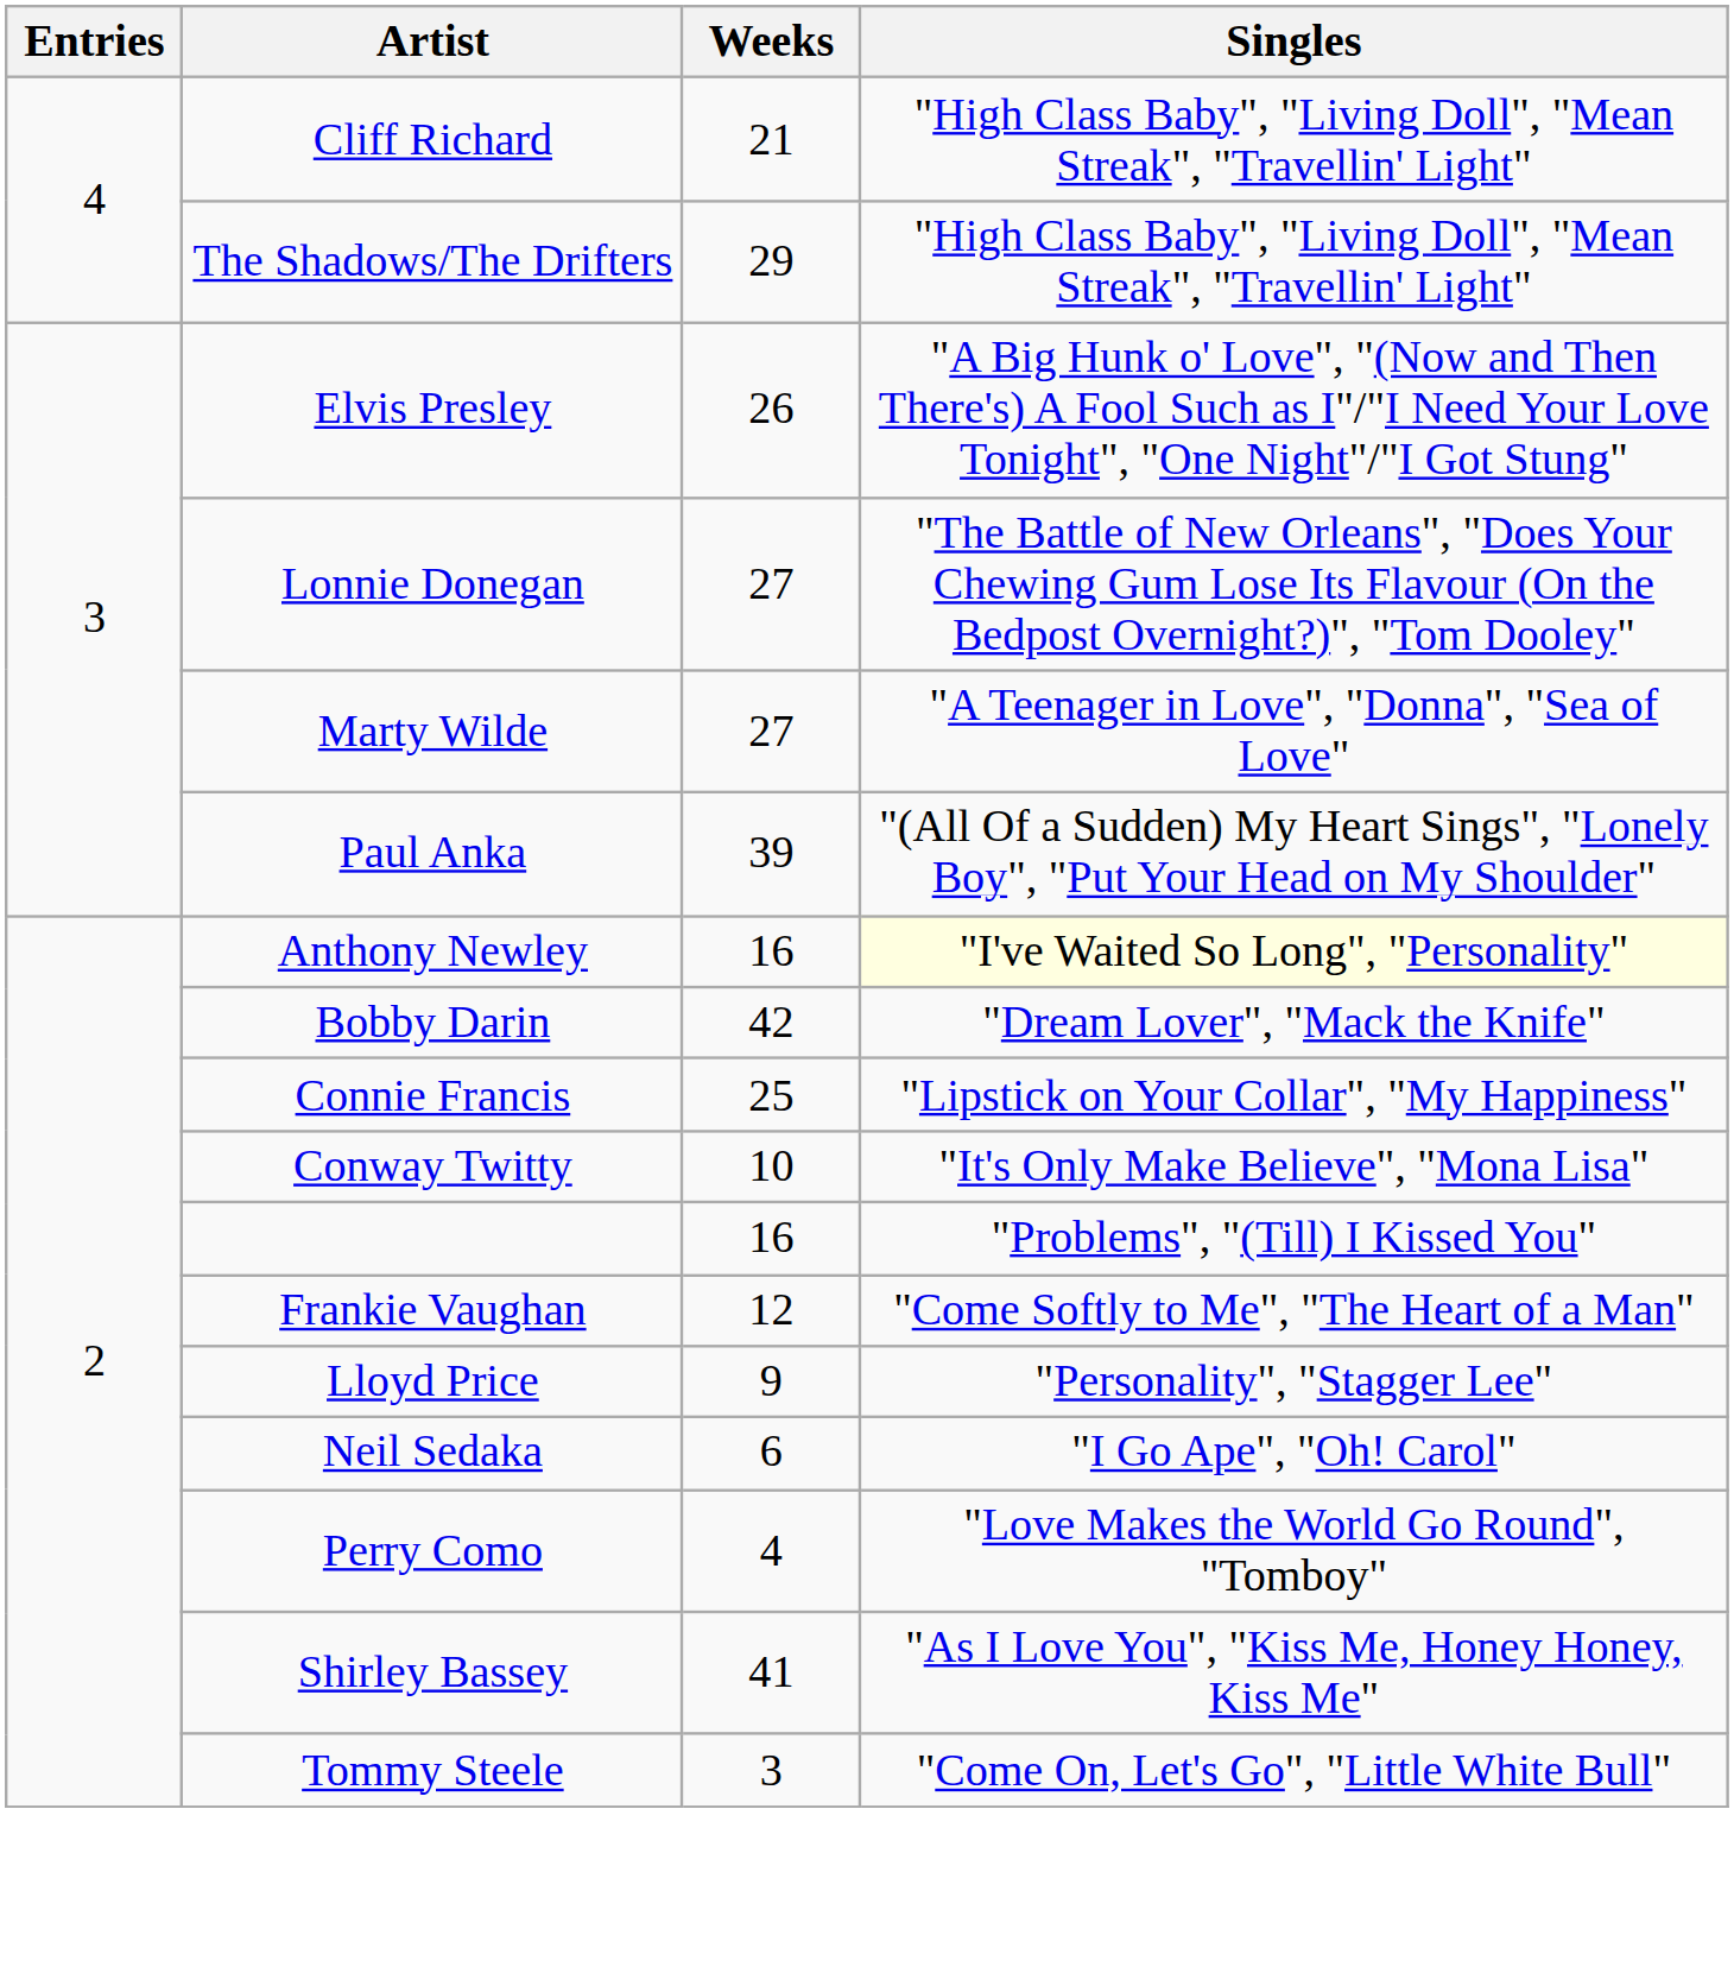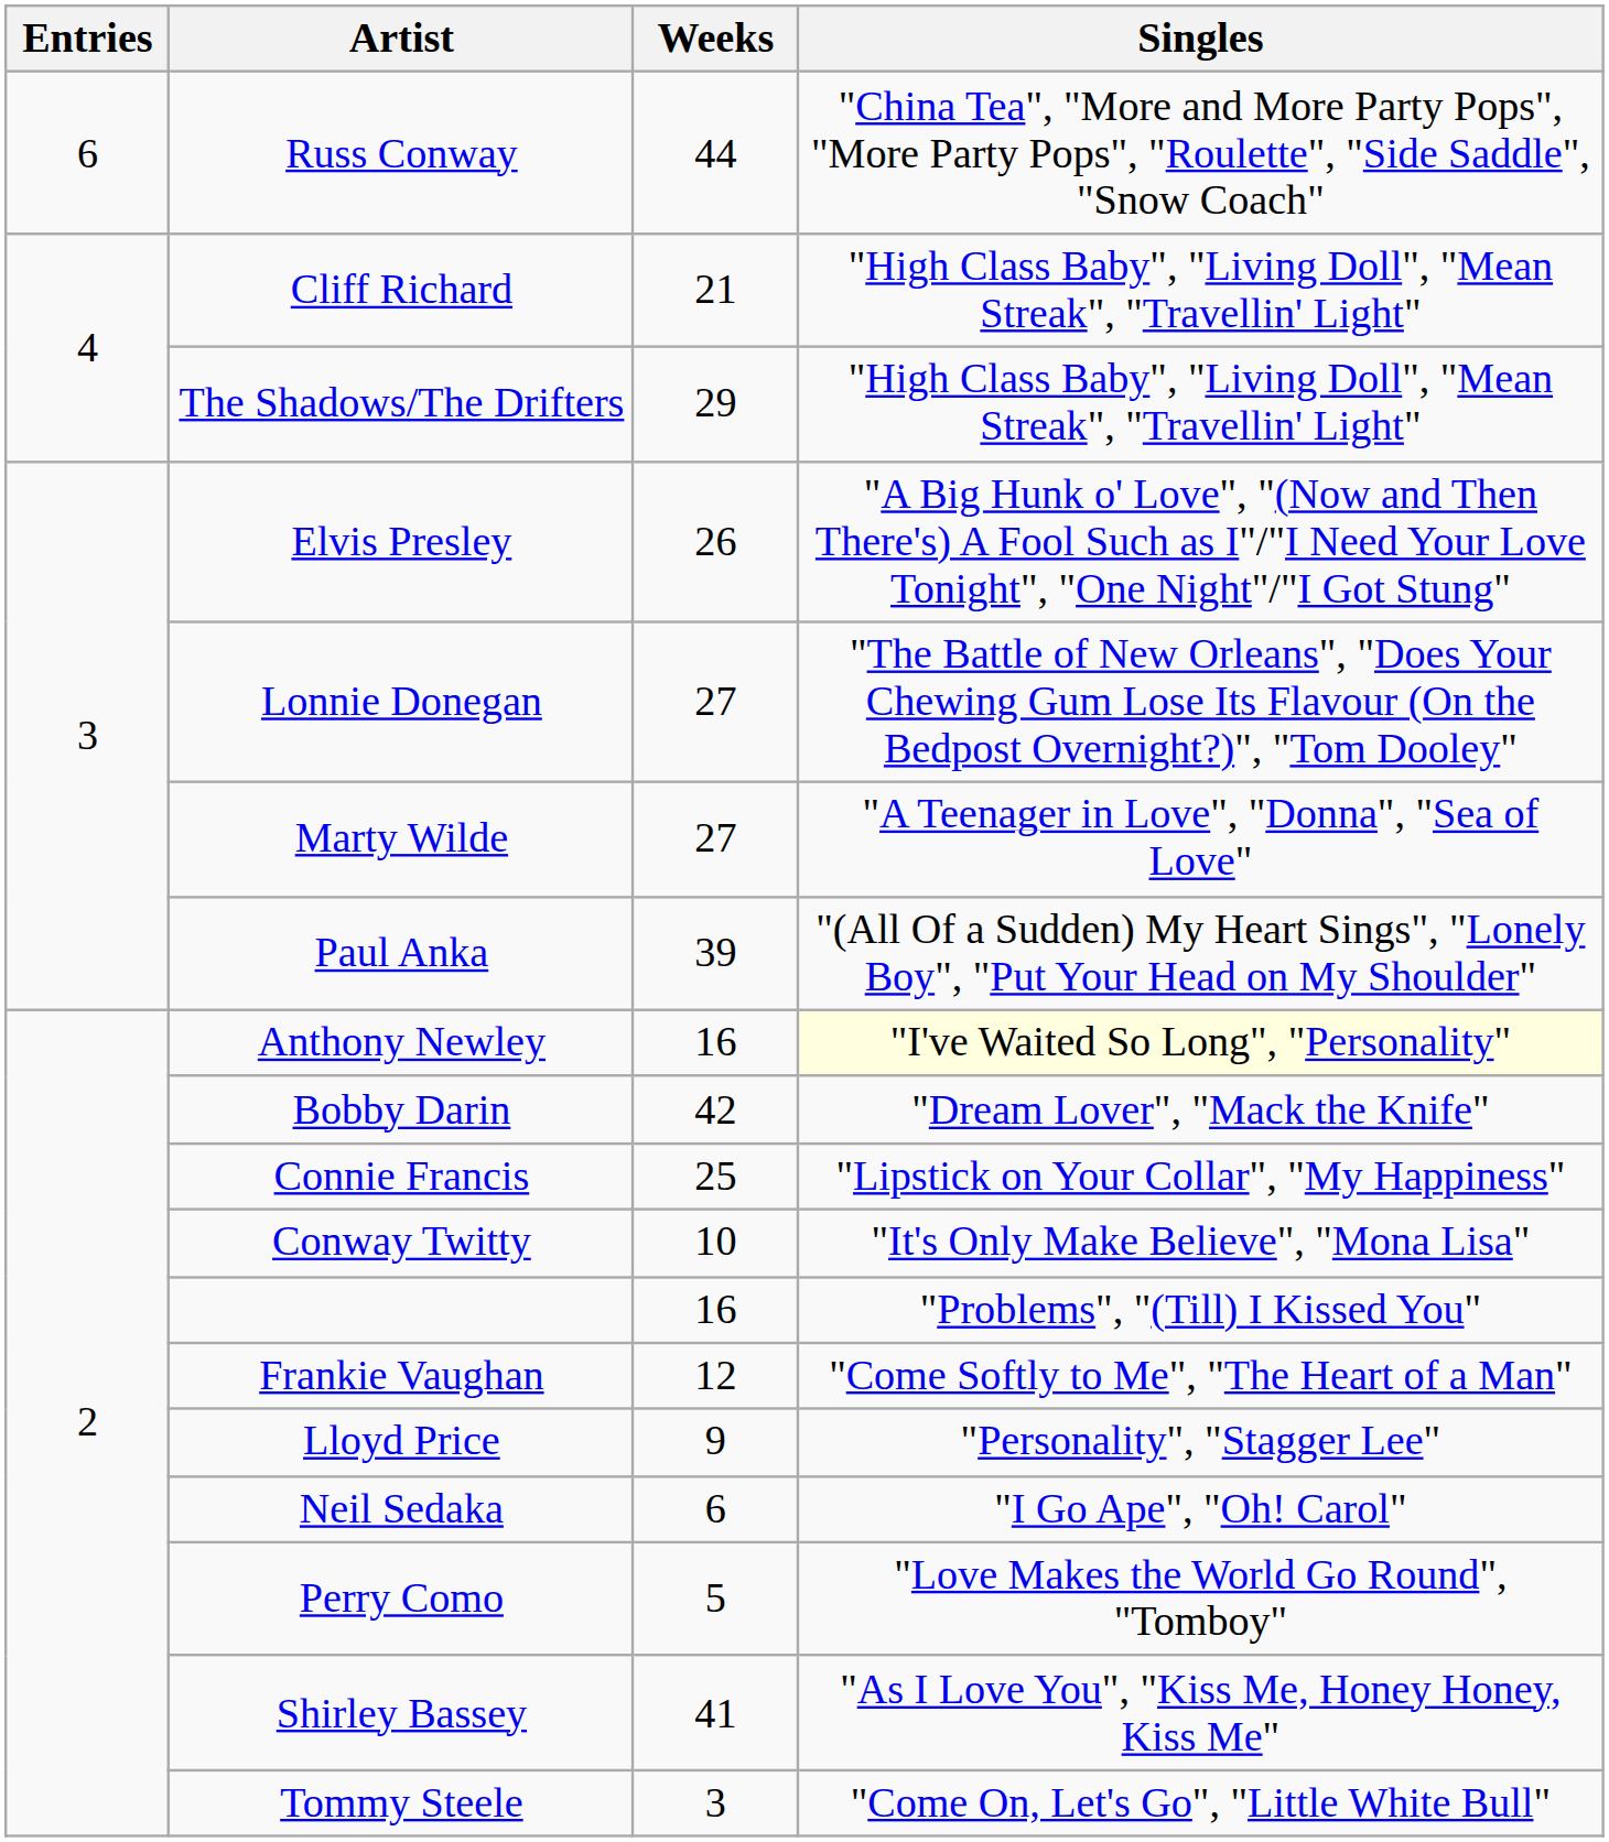 <table class="wikitable sortable" style="text-align: center;">
 <tr>
 <th scope="col" style="width:55px;" data-sort-type="number">Entries</th>
 <th scope="col" style="text-align:center;">Artist</th>
 <th scope="col" style="width:55px;" data-sort-type="number">Weeks</th>
 <th scope="col" style="width:300px;">Singles</th>
+</tr>
+<tr>
+<td rowspan="1" style="text-align:center">6</td>
+<td><a href='#'>Russ Conway</a></td>
+<td>44</td>
+<td>"<a href='#'>China Tea</a>", "More and More Party Pops", "More Party Pops", "<a href='#'>Roulette</a>", "<a href='#'>Side Saddle</a>", "Snow Coach"</td>
 </tr>
 <tr>
 <td rowspan="2" style="text-align:center">4</td>
 <td><a href='#'>Cliff Richard</a> </td>
 <td>21</td>
 <td>"<a href='#'>High Class Baby</a>", "<a href='#'>Living Doll</a>", "<a href='#'>Mean Streak</a>", "<a href='#'>Travellin' Light</a>"</td>
 </tr>
 <tr>
 <td><a href='#'>The Shadows/The Drifters</a> </td>
 <td>29</td>
 <td>"<a href='#'>High Class Baby</a>", "<a href='#'>Living Doll</a>", "<a href='#'>Mean Streak</a>", "<a href='#'>Travellin' Light</a>"</td>
 </tr>
 <tr>
 <td rowspan="4" style="text-align:center">3</td>
 <td><a href='#'>Elvis Presley</a></td>
 <td>26</td>
 <td>"<a href='#'>A Big Hunk o' Love</a>", "<a href='#'>(Now and Then There's) A Fool Such as I</a>"/"<a href='#'>I Need Your Love Tonight</a>", "<a href='#'>One Night</a>"/"<a href='#'>I Got Stung</a>"</td>
 </tr>
 <tr>
 <td><a href='#'>Lonnie Donegan</a> </td>
 <td>27</td>
 <td>"<a href='#'>The Battle of New Orleans</a>", "<a href='#'>Does Your Chewing Gum Lose Its Flavour (On the Bedpost Overnight?)</a>", "<a href='#'>Tom Dooley</a>"</td>
 </tr>
 <tr>
 <td><a href='#'>Marty Wilde</a></td>
 <td>27</td>
 <td>"<a href='#'>A Teenager in Love</a>", "<a href='#'>Donna</a>", "<a href='#'>Sea of Love</a>"</td>
 </tr>
 <tr>
 <td><a href='#'>Paul Anka</a></td>
 <td>39</td>
 <td>"(All Of a Sudden) My Heart Sings", "<a href='#'>Lonely Boy</a>", "<a href='#'>Put Your Head on My Shoulder</a>"</td>
 </tr>
 <tr>
 <td rowspan="11" style="text-align:center">2</td>
 <td><a href='#'>Anthony Newley</a></td>
 <td>16</td>
 <td style="background: lightyellow;">"I've Waited So Long", "<a href='#'>Personality</a>"</td>
 </tr>
 <tr>
 <td><a href='#'>Bobby Darin</a></td>
 <td>42</td>
 <td>"<a href='#'>Dream Lover</a>", "<a href='#'>Mack the Knife</a>"</td>
 </tr>
 <tr>
 <td><a href='#'>Connie Francis</a></td>
 <td>25</td>
 <td>"<a href='#'>Lipstick on Your Collar</a>", "<a href='#'>My Happiness</a>"</td>
 </tr>
 <tr>
 <td><a href='#'>Conway Twitty</a> </td>
 <td>10</td>
 <td>"<a href='#'>It's Only Make Believe</a>", "<a href='#'>Mona Lisa</a>"</td>
 </tr>
 <tr>
 <td></td>
 <td>16</td>
 <td>"<a href='#'>Problems</a>", "<a href='#'>(Till) I Kissed You</a>"</td>
 </tr>
 <tr>
 <td><a href='#'>Frankie Vaughan</a></td>
 <td>12</td>
 <td>"<a href='#'>Come Softly to Me</a>", "<a href='#'>The Heart of a Man</a>"</td>
 </tr>
 <tr>
 <td><a href='#'>Lloyd Price</a></td>
 <td>9</td>
 <td>"<a href='#'>Personality</a>", "<a href='#'>Stagger Lee</a>"</td>
 </tr>
 <tr>
 <td><a href='#'>Neil Sedaka</a></td>
 <td>6</td>
 <td>"<a href='#'>I Go Ape</a>", "<a href='#'>Oh! Carol</a>"</td>
 </tr>
 <tr>
 <td><a href='#'>Perry Como</a> </td>
-<td>4</td>
+<td>5</td>
 <td>"<a href='#'>Love Makes the World Go Round</a>", "Tomboy"</td>
 </tr>
 <tr>
 <td><a href='#'>Shirley Bassey</a></td>
 <td>41</td>
 <td>"<a href='#'>As I Love You</a>", "<a href='#'>Kiss Me, Honey Honey, Kiss Me</a>"</td>
 </tr>
 <tr>
 <td><a href='#'>Tommy Steele</a> </td>
 <td>3</td>
 <td>"<a href='#'>Come On, Let's Go</a>", "<a href='#'>Little White Bull</a>"</td>
 </tr>
 </table>
